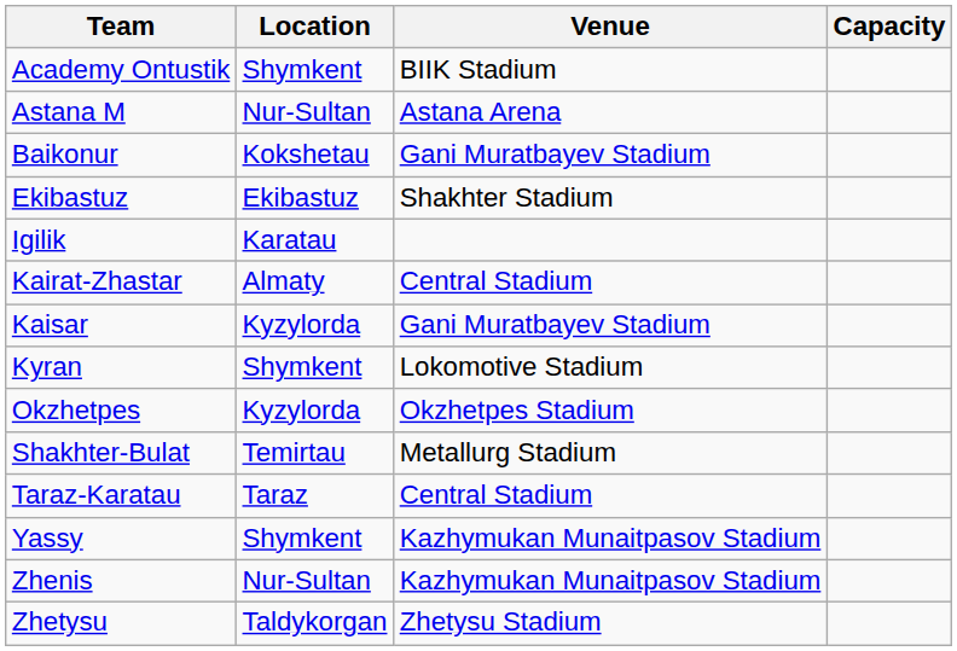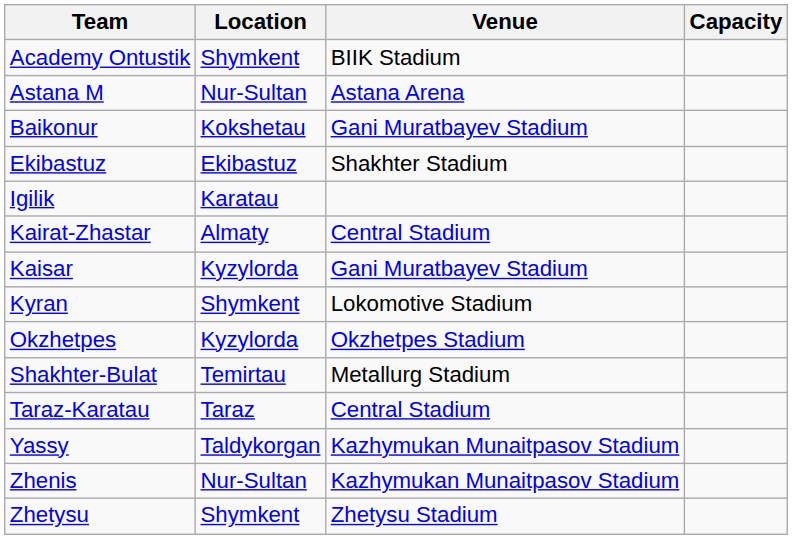 <table class="wikitable sortable" border="1">
 <tr>
 <th>Team</th>
 <th>Location</th>
 <th>Venue</th>
 <th>Capacity</th>
 </tr>
 <tr>
 <td><a href='#'>Academy Ontustik</a></td>
 <td><a href='#'>Shymkent</a></td>
 <td>BIIK Stadium</td>
 <td style="text-align:center;"></td>
 </tr>
 <tr>
 <td><a href='#'>Astana M</a></td>
 <td><a href='#'>Nur-Sultan</a></td>
 <td><a href='#'>Astana Arena</a></td>
 <td style="text-align:center;"></td>
 </tr>
 <tr>
 <td><a href='#'>Baikonur</a></td>
 <td><a href='#'>Kokshetau</a></td>
 <td><a href='#'>Gani Muratbayev Stadium</a></td>
 <td style="text-align:center;"></td>
 </tr>
 <tr>
 <td><a href='#'>Ekibastuz</a></td>
 <td><a href='#'>Ekibastuz</a></td>
 <td>Shakhter Stadium</td>
 <td style="text-align:center;"></td>
 </tr>
 <tr>
 <td><a href='#'>Igilik</a></td>
 <td><a href='#'>Karatau</a></td>
 <td></td>
 <td style="text-align:center;"></td>
 </tr>
 <tr>
 <td><a href='#'>Kairat-Zhastar</a></td>
 <td><a href='#'>Almaty</a></td>
 <td><a href='#'>Central Stadium</a></td>
 <td style="text-align:center;"></td>
 </tr>
 <tr>
 <td><a href='#'>Kaisar</a></td>
 <td><a href='#'>Kyzylorda</a></td>
 <td><a href='#'>Gani Muratbayev Stadium</a></td>
 <td style="text-align:center;"></td>
 </tr>
 <tr>
 <td><a href='#'>Kyran</a></td>
 <td><a href='#'>Shymkent</a></td>
 <td>Lokomotive Stadium</td>
 <td style="text-align:center;"></td>
 </tr>
 <tr>
 <td><a href='#'>Okzhetpes</a></td>
 <td><a href='#'>Kyzylorda</a></td>
 <td><a href='#'>Okzhetpes Stadium</a></td>
 <td style="text-align:center;"></td>
 </tr>
 <tr>
 <td><a href='#'>Shakhter-Bulat</a></td>
 <td><a href='#'>Temirtau</a></td>
 <td>Metallurg Stadium</td>
 <td style="text-align:center;"></td>
 </tr>
 <tr>
 <td><a href='#'>Taraz-Karatau</a></td>
 <td><a href='#'>Taraz</a></td>
 <td><a href='#'>Central Stadium</a></td>
 <td style="text-align:center;"></td>
 </tr>
 <tr>
 <td><a href='#'>Yassy</a></td>
-<td><a href='#'>Shymkent</a></td>
+<td><a href='#'>Taldykorgan</a></td>
 <td><a href='#'>Kazhymukan Munaitpasov Stadium</a></td>
 <td style="text-align:center;"></td>
 </tr>
 <tr>
 <td><a href='#'>Zhenis</a></td>
 <td><a href='#'>Nur-Sultan</a></td>
 <td><a href='#'>Kazhymukan Munaitpasov Stadium</a></td>
 <td style="text-align:center;"></td>
 </tr>
 <tr>
 <td><a href='#'>Zhetysu</a></td>
-<td><a href='#'>Taldykorgan</a></td>
+<td><a href='#'>Shymkent</a></td>
 <td><a href='#'>Zhetysu Stadium</a></td>
 <td style="text-align:center;"></td>
 </tr>
 </table>
